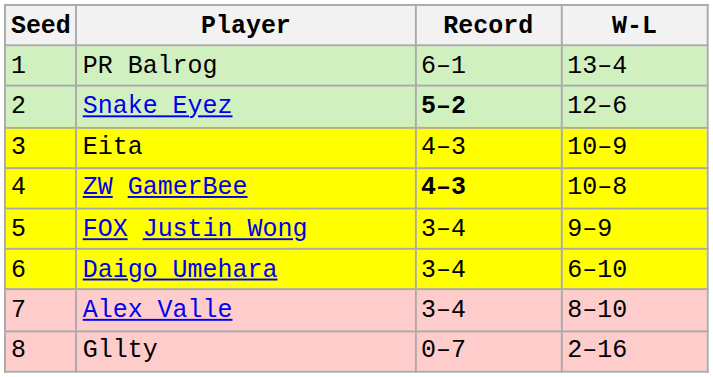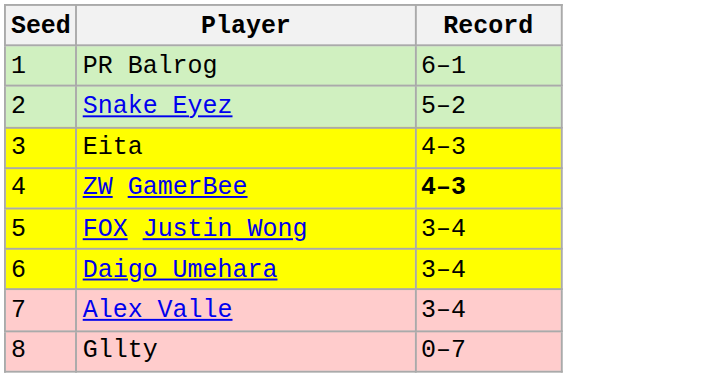 <table class="wikitable sortable" style=font-size:100%>
 <tr>
 <th width=30px>Seed</th>
 <th width=170px>Player</th>
 <th width=70px>Record</th>
-<th width=70px>W-L</th>
 </tr>
 <tr style="background: #D0F0C0;">
 <td>1</td>
 <td> PR Balrog</td>
 <td>6–1</td>
-<td>13–4</td>
 </tr>
 <tr style="background: #D0F0C0;">
 <td>2</td>
 <td> <a href='#'>Snake Eyez</a></td>
-<td><strong>5–2</strong></td>
-<td>12–6</td>
+<td>5–2</td>
 </tr>
 <tr style="background: #FFFF00;">
 <td>3</td>
 <td> Eita</td>
 <td>4–3</td>
-<td>10–9</td>
 </tr>
 <tr style="background: #FFFF00;">
 <td>4</td>
 <td><a href='#'>ZW</a> <a href='#'>GamerBee</a></td>
 <td><strong>4–3</strong></td>
-<td>10–8</td>
 </tr>
 <tr style="background: #FFFF00;">
 <td>5</td>
 <td><a href='#'>FOX</a> <a href='#'>Justin Wong</a></td>
 <td>3–4</td>
-<td>9–9</td>
 </tr>
 <tr style="background: #FFFF00;">
 <td>6</td>
 <td> <a href='#'>Daigo Umehara</a></td>
 <td>3–4</td>
-<td>6–10</td>
 </tr>
 <tr style="background: #FFCCCC;">
 <td>7</td>
 <td> <a href='#'>Alex Valle</a></td>
 <td>3–4</td>
-<td>8–10</td>
 </tr>
 <tr style="background: #FFCCCC;">
 <td>8</td>
 <td>Gllty</td>
 <td>0–7</td>
-<td>2–16</td>
 </tr>
 </table>
